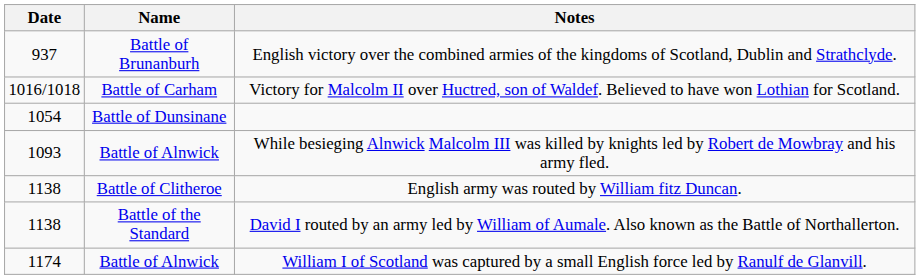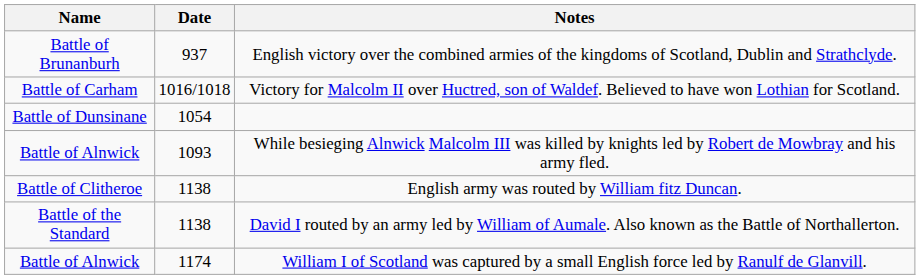 <table class="wikitable" style="text-align: center;">
 <tr>
+<th>Name</th>
 <th style="width:3em">Date</th>
-<th>Name</th>
 <th>Notes</th>
 </tr>
 <tr>
+<td><a href='#'>Battle of Brunanburh</a></td>
 <td>937</td>
-<td><a href='#'>Battle of Brunanburh</a></td>
 <td>English victory over the combined armies of the kingdoms of Scotland, Dublin and <a href='#'>Strathclyde</a>.</td>
 </tr>
 <tr>
+<td><a href='#'>Battle of Carham</a></td>
 <td>1016/1018</td>
-<td><a href='#'>Battle of Carham</a></td>
 <td>Victory for <a href='#'>Malcolm II</a> over <a href='#'>Huctred, son of Waldef</a>. Believed to have won <a href='#'>Lothian</a> for Scotland.</td>
 </tr>
 <tr>
+<td><a href='#'>Battle of Dunsinane</a></td>
 <td>1054</td>
-<td><a href='#'>Battle of Dunsinane</a></td>
 <td></td>
 </tr>
 <tr>
+<td><a href='#'>Battle of Alnwick</a></td>
 <td>1093</td>
-<td><a href='#'>Battle of Alnwick</a></td>
 <td>While besieging <a href='#'>Alnwick</a> <a href='#'>Malcolm III</a> was killed by knights led by <a href='#'>Robert de Mowbray</a> and his army fled.</td>
 </tr>
 <tr>
+<td><a href='#'>Battle of Clitheroe</a></td>
 <td>1138</td>
-<td><a href='#'>Battle of Clitheroe</a></td>
 <td>English army was routed by <a href='#'>William fitz Duncan</a>.</td>
 </tr>
 <tr>
+<td><a href='#'>Battle of the Standard</a></td>
 <td>1138</td>
-<td><a href='#'>Battle of the Standard</a></td>
 <td><a href='#'>David I</a> routed by an army led by <a href='#'>William of Aumale</a>. Also known as the Battle of Northallerton.</td>
 </tr>
 <tr>
+<td><a href='#'>Battle of Alnwick</a></td>
 <td>1174</td>
-<td><a href='#'>Battle of Alnwick</a></td>
 <td><a href='#'>William I of Scotland</a> was captured by a small English force led by <a href='#'>Ranulf de Glanvill</a>.</td>
 </tr>
 </table>
